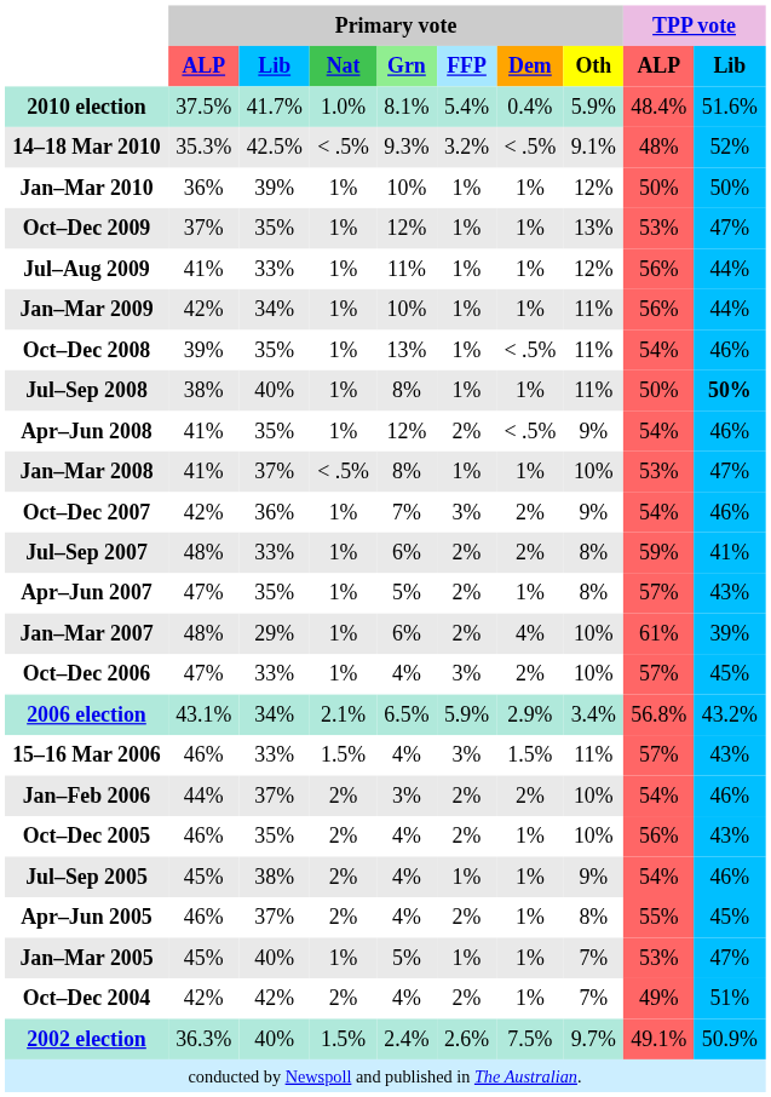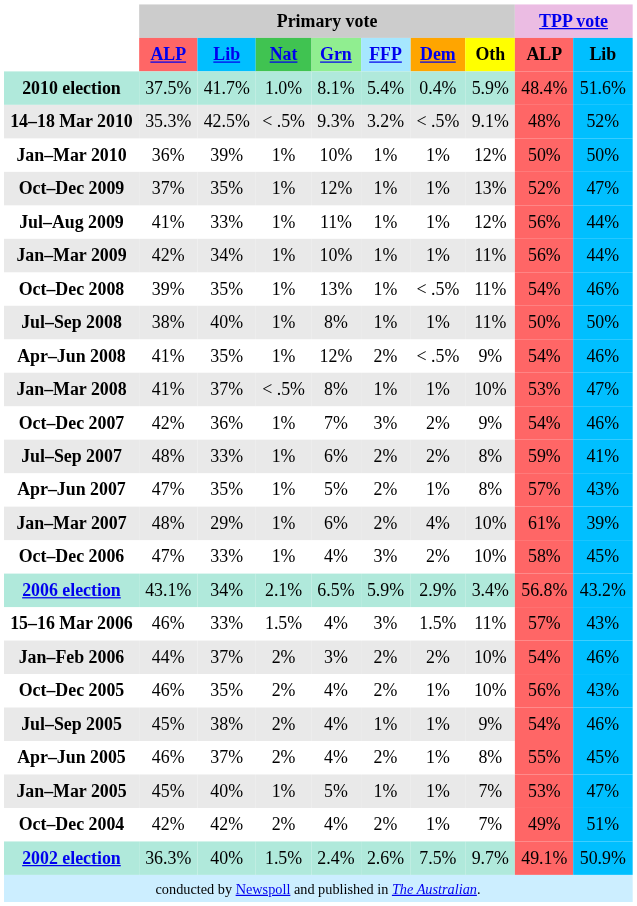 <table class="toccolours" cellpadding="5" cellspacing="0" style="float:left; margin-right:.5em; margin-top:.4em; font-size:90%;">
 <tr>
 </tr>
 <tr>
 <th style="background:#; text-align:center;"></th>
 <th style="background:#ccc; text-align:center;" colspan="7">Primary vote</th>
 <th style="background:#ebbce3; text-align:center;" colspan="2"><a href='#'>TPP vote</a></th>
 </tr>
 <tr>
 <th style="background:#; text-align:center;"></th>
 <th style="background:#f66; text-align:center;"><a href='#'>ALP</a></th>
 <th style="background:#00bfff; text-align:center;"><a href='#'>Lib</a></th>
 <th style="background:#40c351; text-align:center;"><a href='#'>Nat</a></th>
 <th style="background:#90ee90; text-align:center;"><a href='#'>Grn</a></th>
 <th style="background:#a6e7ff; text-align:center;"><a href='#'>FFP</a></th>
 <th style="background:orange; text-align:center;"><a href='#'>Dem</a></th>
 <th style="background:#ff0; text-align:center;">Oth</th>
 <th style="background:#f66; text-align:center;">ALP</th>
 <th style="background:#00bfff; text-align:center;">Lib</th>
 </tr>
 <tr>
 <th style="background:#b0e9db;">2010 election</th>
 <td style="text-align:center; background:#b0e9db;">37.5%</td>
 <td style="text-align:center; background:#b0e9db;">41.7%</td>
 <td width="" style="text-align:center; background:#b0e9db;">1.0%</td>
 <td width="" style="text-align:center; background:#b0e9db;">8.1%</td>
 <td width="" style="text-align:center; background:#b0e9db;">5.4%</td>
 <td width="" style="text-align:center; background:#b0e9db;">0.4%</td>
 <td width="" style="text-align:center; background:#b0e9db;">5.9%</td>
 <td width="" style="text-align:center; background:#f66;">48.4%</td>
 <td width="" style="text-align:center; background:#00bfff;">51.6%</td>
 </tr>
 <tr>
 <th style="background:#e9e9e9;">14–18 Mar 2010</th>
 <td style="text-align:center; background:#e9e9e9;">35.3%</td>
 <td style="text-align:center; background:#e9e9e9;">42.5%</td>
 <td width="" style="text-align:center; background:#e9e9e9;">< .5%</td>
 <td width="" style="text-align:center; background:#e9e9e9;">9.3%</td>
 <td width="" style="text-align:center; background:#e9e9e9;">3.2%</td>
 <td width="" style="text-align:center; background:#e9e9e9;">< .5%</td>
 <td width="" style="text-align:center; background:#e9e9e9;">9.1%</td>
 <td width="" style="text-align:center; background:#f66;">48%</td>
 <td width="" style="text-align:center; background:#00bfff;">52%</td>
 </tr>
 <tr>
 <th>Jan–Mar 2010</th>
 <td style="text-align:center;" bgcolor="">36%</td>
 <td style="text-align:center;" bgcolor="">39%</td>
 <td style="text-align:center;" width="" bgcolor="">1%</td>
 <td style="text-align:center;" width="" bgcolor="">10%</td>
 <td style="text-align:center;" width="" bgcolor="">1%</td>
 <td style="text-align:center;" width="" bgcolor="">1%</td>
 <td style="text-align:center;" width="" bgcolor="">12%</td>
 <td width="" style="text-align:center; background:#f66;">50%</td>
 <td width="" style="text-align:center; background:#00bfff;">50%</td>
 </tr>
 <tr>
 <th style="background:#e9e9e9;">Oct–Dec 2009</th>
 <td style="text-align:center; background:#e9e9e9;">37%</td>
 <td style="text-align:center; background:#e9e9e9;">35%</td>
 <td width="" style="text-align:center; background:#e9e9e9;">1%</td>
 <td width="" style="text-align:center; background:#e9e9e9;">12%</td>
 <td width="" style="text-align:center; background:#e9e9e9;">1%</td>
 <td width="" style="text-align:center; background:#e9e9e9;">1%</td>
 <td width="" style="text-align:center; background:#e9e9e9;">13%</td>
-<td width="" style="text-align:center; background:#f66;">53%</td>
+<td width="" style="text-align:center; background:#f66;">52%</td>
 <td width="" style="text-align:center; background:#00bfff;">47%</td>
 </tr>
 <tr>
 <th>Jul–Aug 2009</th>
 <td style="text-align:center;" bgcolor="">41%</td>
 <td style="text-align:center;" bgcolor="">33%</td>
 <td style="text-align:center;" width="" bgcolor="">1%</td>
 <td style="text-align:center;" width="" bgcolor="">11%</td>
 <td style="text-align:center;" width="" bgcolor="">1%</td>
 <td style="text-align:center;" width="" bgcolor="">1%</td>
 <td style="text-align:center;" width="" bgcolor="">12%</td>
 <td width="" style="text-align:center; background:#f66;">56%</td>
 <td width="" style="text-align:center; background:#00bfff;">44%</td>
 </tr>
 <tr>
 <th style="background:#e9e9e9;">Jan–Mar 2009</th>
 <td style="text-align:center; background:#e9e9e9;">42%</td>
 <td style="text-align:center; background:#e9e9e9;">34%</td>
 <td width="" style="text-align:center; background:#e9e9e9;">1%</td>
 <td width="" style="text-align:center; background:#e9e9e9;">10%</td>
 <td width="" style="text-align:center; background:#e9e9e9;">1%</td>
 <td width="" style="text-align:center; background:#e9e9e9;">1%</td>
 <td width="" style="text-align:center; background:#e9e9e9;">11%</td>
 <td width="" style="text-align:center; background:#f66;">56%</td>
 <td width="" style="text-align:center; background:#00bfff;">44%</td>
 </tr>
 <tr>
 <th>Oct–Dec 2008</th>
 <td style="text-align:center;" bgcolor="">39%</td>
 <td style="text-align:center;" bgcolor="">35%</td>
 <td style="text-align:center;" width="" bgcolor="">1%</td>
 <td style="text-align:center;" width="" bgcolor="">13%</td>
 <td style="text-align:center;" width="" bgcolor="">1%</td>
 <td style="text-align:center;" width="" bgcolor="">< .5%</td>
 <td style="text-align:center;" width="" bgcolor="">11%</td>
 <td width="" style="text-align:center; background:#f66;">54%</td>
 <td width="" style="text-align:center; background:#00bfff;">46%</td>
 </tr>
 <tr>
 <th style="background:#e9e9e9;">Jul–Sep 2008</th>
 <td style="text-align:center; background:#e9e9e9;">38%</td>
 <td style="text-align:center; background:#e9e9e9;">40%</td>
 <td width="" style="text-align:center; background:#e9e9e9;">1%</td>
 <td width="" style="text-align:center; background:#e9e9e9;">8%</td>
 <td width="" style="text-align:center; background:#e9e9e9;">1%</td>
 <td width="" style="text-align:center; background:#e9e9e9;">1%</td>
 <td width="" style="text-align:center; background:#e9e9e9;">11%</td>
 <td width="" style="text-align:center; background:#f66;">50%</td>
-<td width="" style="text-align:center; background:#00bfff;"><strong>50%</strong></td>
+<td width="" style="text-align:center; background:#00bfff;">50%</td>
 </tr>
 <tr>
 <th>Apr–Jun 2008</th>
 <td style="text-align:center;" bgcolor="">41%</td>
 <td style="text-align:center;" bgcolor="">35%</td>
 <td style="text-align:center;" width="" bgcolor="">1%</td>
 <td style="text-align:center;" width="" bgcolor="">12%</td>
 <td style="text-align:center;" width="" bgcolor="">2%</td>
 <td style="text-align:center;" width="" bgcolor="">< .5%</td>
 <td style="text-align:center;" width="" bgcolor="">9%</td>
 <td width="" style="text-align:center; background:#f66;">54%</td>
 <td width="" style="text-align:center; background:#00bfff;">46%</td>
 </tr>
 <tr>
 <th style="background:#e9e9e9;">Jan–Mar 2008</th>
 <td style="text-align:center; background:#e9e9e9;">41%</td>
 <td style="text-align:center; background:#e9e9e9;">37%</td>
 <td width="" style="text-align:center; background:#e9e9e9;">< .5%</td>
 <td width="" style="text-align:center; background:#e9e9e9;">8%</td>
 <td width="" style="text-align:center; background:#e9e9e9;">1%</td>
 <td width="" style="text-align:center; background:#e9e9e9;">1%</td>
 <td width="" style="text-align:center; background:#e9e9e9;">10%</td>
 <td width="" style="text-align:center; background:#f66;">53%</td>
 <td width="" style="text-align:center; background:#00bfff;">47%</td>
 </tr>
 <tr>
 <th>Oct–Dec 2007</th>
 <td style="text-align:center;" bgcolor="">42%</td>
 <td style="text-align:center;" bgcolor="">36%</td>
 <td style="text-align:center;" width="" bgcolor="">1%</td>
 <td style="text-align:center;" width="" bgcolor="">7%</td>
 <td style="text-align:center;" width="" bgcolor="">3%</td>
 <td style="text-align:center;" width="" bgcolor="">2%</td>
 <td style="text-align:center;" width="" bgcolor="">9%</td>
 <td width="" style="text-align:center; background:#f66;">54%</td>
 <td width="" style="text-align:center; background:#00bfff;">46%</td>
 </tr>
 <tr>
 <th style="background:#e9e9e9;">Jul–Sep 2007</th>
 <td style="text-align:center; background:#e9e9e9;">48%</td>
 <td style="text-align:center; background:#e9e9e9;">33%</td>
 <td width="" style="text-align:center; background:#e9e9e9;">1%</td>
 <td width="" style="text-align:center; background:#e9e9e9;">6%</td>
 <td width="" style="text-align:center; background:#e9e9e9;">2%</td>
 <td width="" style="text-align:center; background:#e9e9e9;">2%</td>
 <td width="" style="text-align:center; background:#e9e9e9;">8%</td>
 <td width="" style="text-align:center; background:#f66;">59%</td>
 <td width="" style="text-align:center; background:#00bfff;">41%</td>
 </tr>
 <tr>
 <th>Apr–Jun 2007</th>
 <td style="text-align:center;" bgcolor="">47%</td>
 <td style="text-align:center;" bgcolor="">35%</td>
 <td style="text-align:center;" width="" bgcolor="">1%</td>
 <td style="text-align:center;" width="" bgcolor="">5%</td>
 <td style="text-align:center;" width="" bgcolor="">2%</td>
 <td style="text-align:center;" width="" bgcolor="">1%</td>
 <td style="text-align:center;" width="" bgcolor="">8%</td>
 <td width="" style="text-align:center; background:#f66;">57%</td>
 <td width="" style="text-align:center; background:#00bfff;">43%</td>
 </tr>
 <tr>
 <th style="background:#e9e9e9;">Jan–Mar 2007</th>
 <td style="text-align:center; background:#e9e9e9;">48%</td>
 <td style="text-align:center; background:#e9e9e9;">29%</td>
 <td width="" style="text-align:center; background:#e9e9e9;">1%</td>
 <td width="" style="text-align:center; background:#e9e9e9;">6%</td>
 <td width="" style="text-align:center; background:#e9e9e9;">2%</td>
 <td width="" style="text-align:center; background:#e9e9e9;">4%</td>
 <td width="" style="text-align:center; background:#e9e9e9;">10%</td>
 <td width="" style="text-align:center; background:#f66;">61%</td>
 <td width="" style="text-align:center; background:#00bfff;">39%</td>
 </tr>
 <tr>
 <th>Oct–Dec 2006</th>
 <td style="text-align:center;" bgcolor="">47%</td>
 <td style="text-align:center;" bgcolor="">33%</td>
 <td style="text-align:center;" width="" bgcolor="">1%</td>
 <td style="text-align:center;" width="" bgcolor="">4%</td>
 <td style="text-align:center;" width="" bgcolor="">3%</td>
 <td style="text-align:center;" width="" bgcolor="">2%</td>
 <td style="text-align:center;" width="" bgcolor="">10%</td>
-<td width="" style="text-align:center; background:#f66;">57%</td>
+<td width="" style="text-align:center; background:#f66;">58%</td>
 <td width="" style="text-align:center; background:#00bfff;">45%</td>
 </tr>
 <tr>
 <th style="background:#b0e9db;"><a href='#'>2006 election</a></th>
 <td style="text-align:center; background:#b0e9db;">43.1%</td>
 <td style="text-align:center; background:#b0e9db;">34%</td>
 <td width="" style="text-align:center; background:#b0e9db;">2.1%</td>
 <td width="" style="text-align:center; background:#b0e9db;">6.5%</td>
 <td width="" style="text-align:center; background:#b0e9db;">5.9%</td>
 <td width="" style="text-align:center; background:#b0e9db;">2.9%</td>
 <td width="" style="text-align:center; background:#b0e9db;">3.4%</td>
 <td width="" style="text-align:center; background:#f66;">56.8%</td>
 <td width="" style="text-align:center; background:#00bfff;">43.2%</td>
 </tr>
 <tr>
 <th>15–16 Mar 2006</th>
 <td style="text-align:center;" bgcolor="">46%</td>
 <td style="text-align:center;" bgcolor="">33%</td>
 <td style="text-align:center;" width="" bgcolor="">1.5%</td>
 <td style="text-align:center;" width="" bgcolor="">4%</td>
 <td style="text-align:center;" width="" bgcolor="">3%</td>
 <td style="text-align:center;" width="" bgcolor="">1.5%</td>
 <td style="text-align:center;" width="" bgcolor="">11%</td>
 <td width="" style="text-align:center; background:#f66;">57%</td>
 <td width="" style="text-align:center; background:#00bfff;">43%</td>
 </tr>
 <tr>
 <th style="background:#e9e9e9;">Jan–Feb 2006</th>
 <td style="text-align:center; background:#e9e9e9;">44%</td>
 <td style="text-align:center; background:#e9e9e9;">37%</td>
 <td width="" style="text-align:center; background:#e9e9e9;">2%</td>
 <td width="" style="text-align:center; background:#e9e9e9;">3%</td>
 <td width="" style="text-align:center; background:#e9e9e9;">2%</td>
 <td width="" style="text-align:center; background:#e9e9e9;">2%</td>
 <td width="" style="text-align:center; background:#e9e9e9;">10%</td>
 <td width="" style="text-align:center; background:#f66;">54%</td>
 <td width="" style="text-align:center; background:#00bfff;">46%</td>
 </tr>
 <tr>
 <th>Oct–Dec 2005</th>
 <td style="text-align:center;" bgcolor="">46%</td>
 <td style="text-align:center;" bgcolor="">35%</td>
 <td style="text-align:center;" width="" bgcolor="">2%</td>
 <td style="text-align:center;" width="" bgcolor="">4%</td>
 <td style="text-align:center;" width="" bgcolor="">2%</td>
 <td style="text-align:center;" width="" bgcolor="">1%</td>
 <td style="text-align:center;" width="" bgcolor="">10%</td>
 <td width="" style="text-align:center; background:#f66;">56%</td>
 <td width="" style="text-align:center; background:#00bfff;">43%</td>
 </tr>
 <tr>
 <th style="background:#e9e9e9;">Jul–Sep 2005</th>
 <td style="text-align:center; background:#e9e9e9;">45%</td>
 <td style="text-align:center; background:#e9e9e9;">38%</td>
 <td width="" style="text-align:center; background:#e9e9e9;">2%</td>
 <td width="" style="text-align:center; background:#e9e9e9;">4%</td>
 <td width="" style="text-align:center; background:#e9e9e9;">1%</td>
 <td width="" style="text-align:center; background:#e9e9e9;">1%</td>
 <td width="" style="text-align:center; background:#e9e9e9;">9%</td>
 <td width="" style="text-align:center; background:#f66;">54%</td>
 <td width="" style="text-align:center; background:#00bfff;">46%</td>
 </tr>
 <tr>
 <th>Apr–Jun 2005</th>
 <td style="text-align:center;" bgcolor="">46%</td>
 <td style="text-align:center;" bgcolor="">37%</td>
 <td style="text-align:center;" width="" bgcolor="">2%</td>
 <td style="text-align:center;" width="" bgcolor="">4%</td>
 <td style="text-align:center;" width="" bgcolor="">2%</td>
 <td style="text-align:center;" width="" bgcolor="">1%</td>
 <td style="text-align:center;" width="" bgcolor="">8%</td>
 <td width="" style="text-align:center; background:#f66;">55%</td>
 <td width="" style="text-align:center; background:#00bfff;">45%</td>
 </tr>
 <tr>
 <th style="background:#e9e9e9;">Jan–Mar 2005</th>
 <td style="text-align:center; background:#e9e9e9;">45%</td>
 <td style="text-align:center; background:#e9e9e9;">40%</td>
 <td width="" style="text-align:center; background:#e9e9e9;">1%</td>
 <td width="" style="text-align:center; background:#e9e9e9;">5%</td>
 <td width="" style="text-align:center; background:#e9e9e9;">1%</td>
 <td width="" style="text-align:center; background:#e9e9e9;">1%</td>
 <td width="" style="text-align:center; background:#e9e9e9;">7%</td>
 <td width="" style="text-align:center; background:#f66;">53%</td>
 <td width="" style="text-align:center; background:#00bfff;">47%</td>
 </tr>
 <tr>
 <th>Oct–Dec 2004</th>
 <td style="text-align:center;" bgcolor="">42%</td>
 <td style="text-align:center;" bgcolor="">42%</td>
 <td style="text-align:center;" width="" bgcolor="">2%</td>
 <td style="text-align:center;" width="" bgcolor="">4%</td>
 <td style="text-align:center;" width="" bgcolor="">2%</td>
 <td style="text-align:center;" width="" bgcolor="">1%</td>
 <td style="text-align:center;" width="" bgcolor="">7%</td>
 <td width="" style="text-align:center; background:#f66;">49%</td>
 <td width="" style="text-align:center; background:#00bfff;">51%</td>
 </tr>
 <tr>
 <th style="background:#b0e9db;"><a href='#'>2002 election</a></th>
 <td style="text-align:center; background:#b0e9db;">36.3%</td>
 <td style="text-align:center; background:#b0e9db;">40%</td>
 <td width="" style="text-align:center; background:#b0e9db;">1.5%</td>
 <td width="" style="text-align:center; background:#b0e9db;">2.4%</td>
 <td width="" style="text-align:center; background:#b0e9db;">2.6%</td>
 <td width="" style="text-align:center; background:#b0e9db;">7.5%</td>
 <td width="" style="text-align:center; background:#b0e9db;">9.7%</td>
 <td width="" style="text-align:center; background:#f66;">49.1%</td>
 <td width="" style="text-align:center; background:#00bfff;">50.9%</td>
 </tr>
 <tr>
 <td colspan="11" style="font-size:80%; background:#cef; text-align:center;"> conducted by <a href='#'>Newspoll</a> and published in <em><a href='#'>The Australian</a></em>.<br></td>
 </tr>
 </table>
